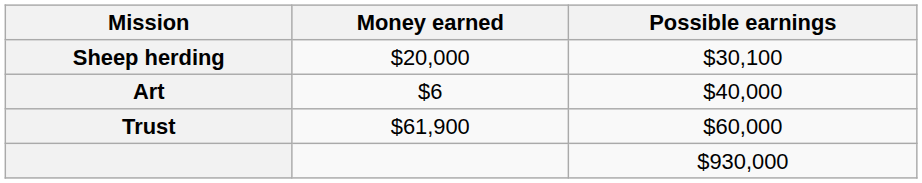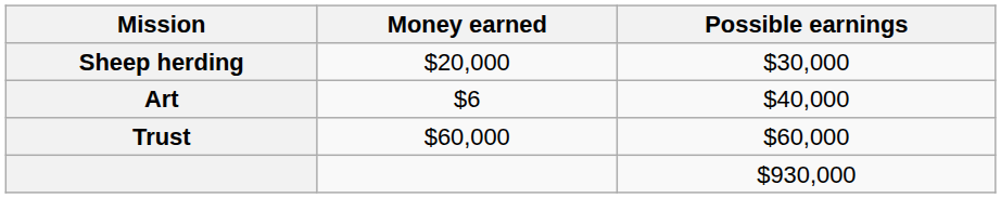 <table class="wikitable plainrowheaders floatright" style="font-size: 95%; margin: 10px; text-align: center;" align="right" width="40%">
 <tr>
 <th scope="col">Mission</th>
 <th scope="col">Money earned</th>
 <th scope="col">Possible earnings</th>
 </tr>
 <tr>
 <th scope="row">Sheep herding</th>
 <td>$20,000</td>
-<td>$30,100</td>
+<td>$30,000</td>
 </tr>
 <tr>
 <th scope="row">Art</th>
 <td>$6</td>
 <td>$40,000</td>
 </tr>
 <tr>
 <th scope="row">Trust</th>
-<td>$61,900</td>
+<td>$60,000</td>
 <td>$60,000</td>
 </tr>
 <tr>
 <th scope="row"><strong></strong></th>
 <td><strong></strong></td>
 <td>$930,000</td>
 </tr>
 </table>
